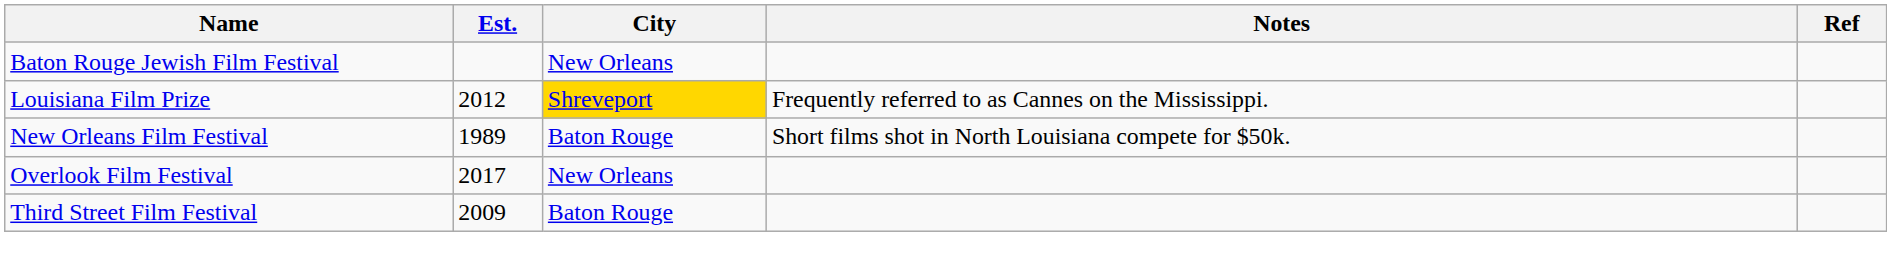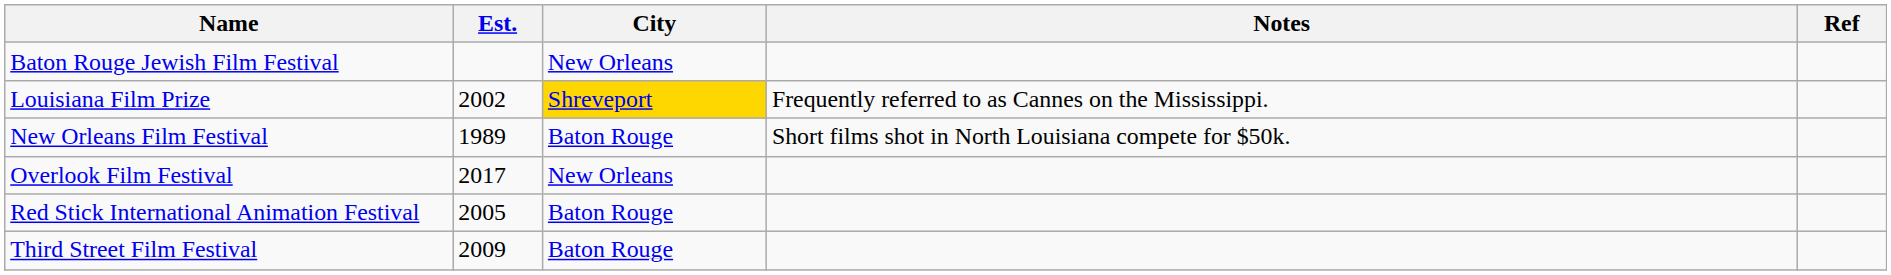 <table class="wikitable sortable" width=100%>
 <tr>
 <th style="width:20%;">Name</th>
 <th style="width:4%;"><a href='#'>Est.</a></th>
 <th style="width:10%;">City</th>
 <th style="width:46%;">Notes</th>
 <th style="width:4%;">Ref</th>
 </tr>
 <tr>
 <td><a href='#'>Baton Rouge Jewish Film Festival</a></td>
 <td></td>
 <td><a href='#'>New Orleans</a></td>
 <td></td>
 <td></td>
 </tr>
 <tr>
 <td><a href='#'>Louisiana Film Prize</a></td>
-<td>2012</td>
+<td>2002</td>
 <td style="background: gold;"><a href='#'>Shreveport</a></td>
 <td>Frequently referred to as Cannes on the Mississippi.</td>
 <td></td>
 </tr>
 <tr>
 <td><a href='#'>New Orleans Film Festival</a></td>
 <td>1989</td>
 <td><a href='#'>Baton Rouge</a></td>
 <td>Short films shot in North Louisiana compete for $50k.</td>
 <td></td>
 </tr>
 <tr>
 <td><a href='#'>Overlook Film Festival</a></td>
 <td>2017</td>
 <td><a href='#'>New Orleans</a></td>
 <td></td>
 <td></td>
 </tr>
 <tr>
+<td><a href='#'>Red Stick International Animation Festival</a></td>
+<td>2005</td>
+<td><a href='#'>Baton Rouge</a></td>
+<td></td>
+<td></td>
+</tr>
+<tr>
 <td><a href='#'>Third Street Film Festival</a></td>
 <td>2009</td>
 <td><a href='#'>Baton Rouge</a></td>
 <td></td>
 <td></td>
 </tr>
 </table>
